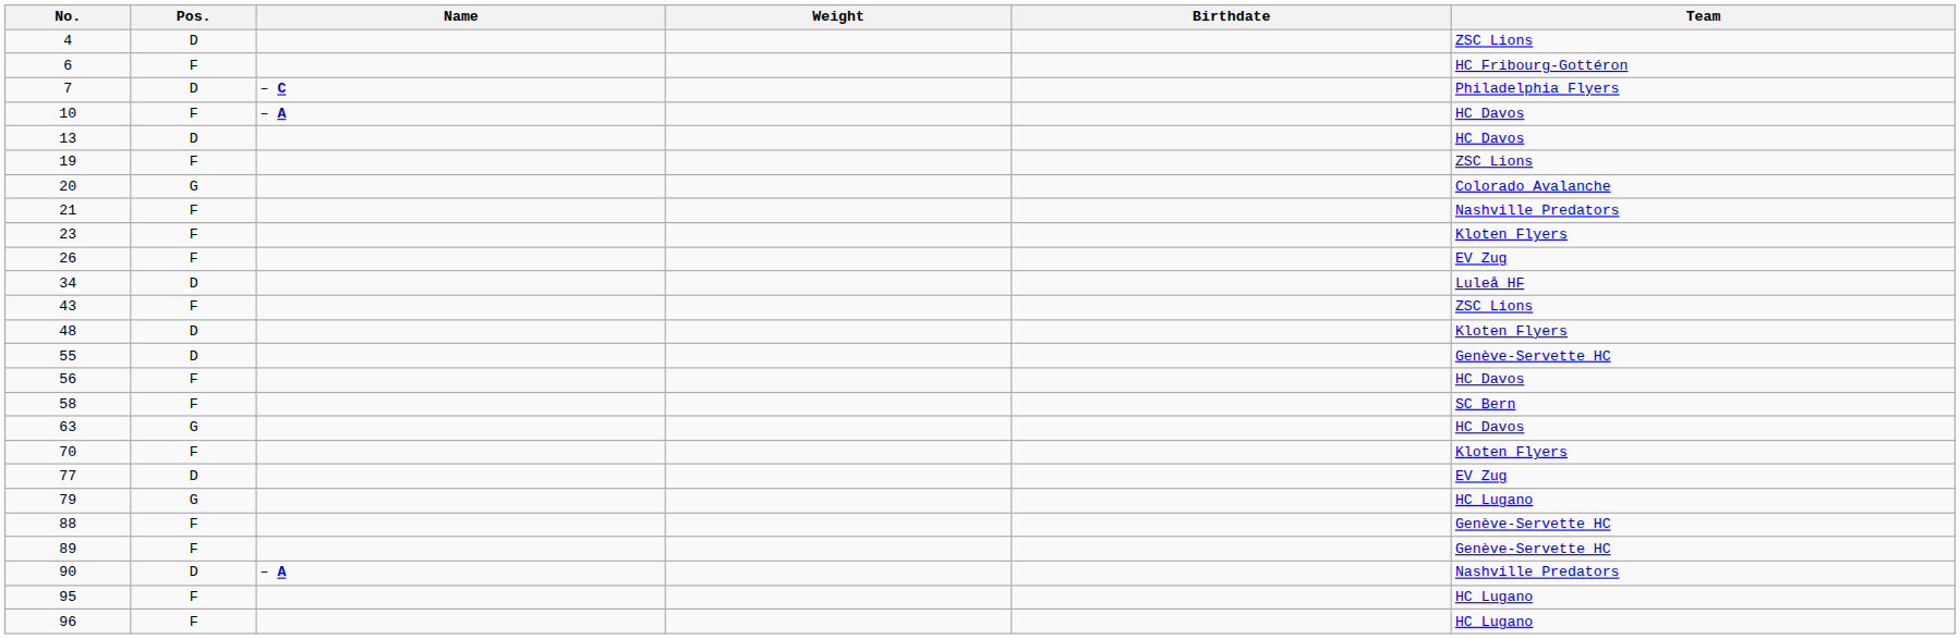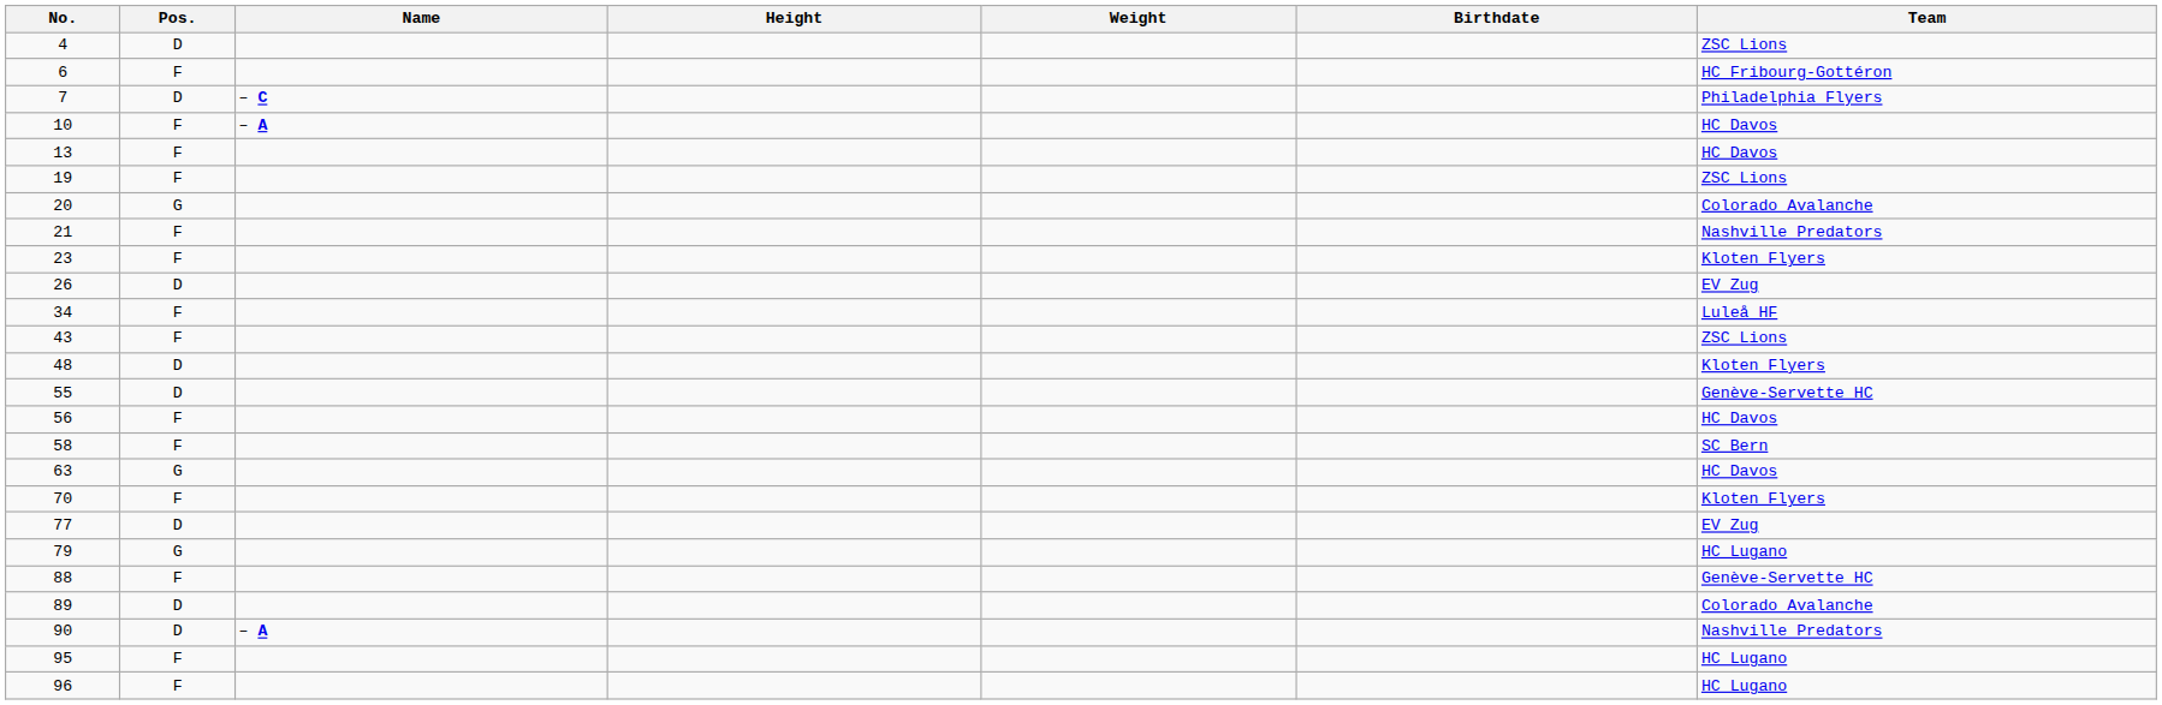 <table width="100%" class="wikitable sortable" style="font-size: 90%; text-align: center;">
 <tr>
 <th style="width:  4%;">No.</th>
 <th style="width:  4%;">Pos.</th>
 <th style="width: 13%;">Name</th>
+<th style="width: 13%;">Height</th>
 <th style="width: 11%;">Weight</th>
 <th style="width: 14%;">Birthdate</th>
 <th style="width: 16%;">Team</th>
 </tr>
 <tr>
 <td>4</td>
 <td>D</td>
 <td align=left></td>
 <td></td>
 <td></td>
+<td></td>
 <td style="text-align:left;"> <a href='#'>ZSC Lions</a></td>
 </tr>
 <tr>
 <td>6</td>
 <td>F</td>
 <td align=left></td>
+<td></td>
 <td></td>
 <td></td>
 <td style="text-align:left;"> <a href='#'>HC Fribourg-Gottéron</a></td>
 </tr>
 <tr>
 <td>7</td>
 <td>D</td>
 <td align=left> – <strong><a href='#'>C</a></strong></td>
 <td></td>
 <td></td>
+<td></td>
 <td style="text-align:left;"> <a href='#'>Philadelphia Flyers</a></td>
 </tr>
 <tr>
 <td>10</td>
 <td>F</td>
 <td align=left> – <strong><a href='#'>A</a></strong></td>
 <td></td>
 <td></td>
+<td></td>
 <td style="text-align:left;"> <a href='#'>HC Davos</a></td>
 </tr>
 <tr>
 <td>13</td>
-<td>D</td>
+<td>F</td>
 <td align=left></td>
+<td></td>
 <td></td>
 <td></td>
 <td style="text-align:left;"> <a href='#'>HC Davos</a></td>
 </tr>
 <tr>
 <td>19</td>
 <td>F</td>
 <td align=left></td>
 <td></td>
 <td></td>
+<td></td>
 <td style="text-align:left;"> <a href='#'>ZSC Lions</a></td>
 </tr>
 <tr>
 <td>20</td>
 <td>G</td>
 <td align=left></td>
+<td></td>
 <td></td>
 <td></td>
 <td style="text-align:left;"> <a href='#'>Colorado Avalanche</a></td>
 </tr>
 <tr>
 <td>21</td>
 <td>F</td>
 <td align=left></td>
 <td></td>
 <td></td>
+<td></td>
 <td style="text-align:left;"> <a href='#'>Nashville Predators</a></td>
 </tr>
 <tr>
 <td>23</td>
 <td>F</td>
 <td align=left></td>
 <td></td>
 <td></td>
+<td></td>
 <td style="text-align:left;"> <a href='#'>Kloten Flyers</a></td>
 </tr>
 <tr>
 <td>26</td>
-<td>F</td>
+<td>D</td>
 <td align=left></td>
+<td></td>
 <td></td>
 <td></td>
 <td style="text-align:left;"> <a href='#'>EV Zug</a></td>
 </tr>
 <tr>
 <td>34</td>
-<td>D</td>
+<td>F</td>
 <td align=left></td>
+<td></td>
 <td></td>
 <td></td>
 <td style="text-align:left;"> <a href='#'>Luleå HF</a></td>
 </tr>
 <tr>
 <td>43</td>
 <td>F</td>
 <td align=left></td>
 <td></td>
 <td></td>
+<td></td>
 <td style="text-align:left;"> <a href='#'>ZSC Lions</a></td>
 </tr>
 <tr>
 <td>48</td>
 <td>D</td>
 <td align=left></td>
+<td></td>
 <td></td>
 <td></td>
 <td style="text-align:left;"> <a href='#'>Kloten Flyers</a></td>
 </tr>
 <tr>
 <td>55</td>
 <td>D</td>
 <td align=left></td>
 <td></td>
 <td></td>
+<td></td>
 <td style="text-align:left;"> <a href='#'>Genève-Servette HC</a></td>
 </tr>
 <tr>
 <td>56</td>
 <td>F</td>
 <td align=left></td>
+<td></td>
 <td></td>
 <td></td>
 <td style="text-align:left;"> <a href='#'>HC Davos</a></td>
 </tr>
 <tr>
 <td>58</td>
 <td>F</td>
 <td align=left></td>
 <td></td>
 <td></td>
+<td></td>
 <td style="text-align:left;"> <a href='#'>SC Bern</a></td>
 </tr>
 <tr>
 <td>63</td>
 <td>G</td>
 <td align=left></td>
+<td></td>
 <td></td>
 <td></td>
 <td style="text-align:left;"> <a href='#'>HC Davos</a></td>
 </tr>
 <tr>
 <td>70</td>
 <td>F</td>
 <td align=left></td>
 <td></td>
 <td></td>
+<td></td>
 <td style="text-align:left;"> <a href='#'>Kloten Flyers</a></td>
 </tr>
 <tr>
 <td>77</td>
 <td>D</td>
 <td align=left></td>
+<td></td>
 <td></td>
 <td></td>
 <td style="text-align:left;"> <a href='#'>EV Zug</a></td>
 </tr>
 <tr>
 <td>79</td>
 <td>G</td>
 <td align=left></td>
 <td></td>
 <td></td>
+<td></td>
 <td style="text-align:left;"> <a href='#'>HC Lugano</a></td>
 </tr>
 <tr>
 <td>88</td>
 <td>F</td>
 <td align=left></td>
 <td></td>
 <td></td>
+<td></td>
 <td style="text-align:left;"> <a href='#'>Genève-Servette HC</a></td>
 </tr>
 <tr>
 <td>89</td>
-<td>F</td>
+<td>D</td>
 <td align=left></td>
 <td></td>
 <td></td>
-<td style="text-align:left;"> <a href='#'>Genève-Servette HC</a></td>
+<td></td>
+<td style="text-align:left;"> <a href='#'>Colorado Avalanche</a></td>
 </tr>
 <tr>
 <td>90</td>
 <td>D</td>
 <td align=left> – <strong><a href='#'>A</a></strong></td>
+<td></td>
 <td></td>
 <td></td>
 <td style="text-align:left;"> <a href='#'>Nashville Predators</a></td>
 </tr>
 <tr>
 <td>95</td>
 <td>F</td>
 <td align=left></td>
 <td></td>
 <td></td>
+<td></td>
 <td style="text-align:left;"> <a href='#'>HC Lugano</a></td>
 </tr>
 <tr>
 <td>96</td>
 <td>F</td>
 <td align=left></td>
 <td></td>
 <td></td>
+<td></td>
 <td style="text-align:left;"> <a href='#'>HC Lugano</a></td>
 </tr>
 </table>
